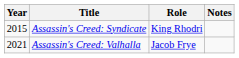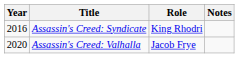 <table class="wikitable sortable">
 <tr>
 <th>Year</th>
 <th>Title</th>
 <th>Role</th>
 <th class="unsortable">Notes</th>
 </tr>
 <tr>
-<td>2015</td>
+<td>2016</td>
 <td><em><a href='#'>Assassin's Creed: Syndicate</a></em></td>
 <td><a href='#'>King Rhodri</a></td>
 <td></td>
 </tr>
 <tr>
-<td>2021</td>
+<td>2020</td>
 <td><a href='#'><em>Assassin's Creed: Valhalla</em></a></td>
 <td><a href='#'>Jacob Frye</a></td>
 <td></td>
 </tr>
 </table>
